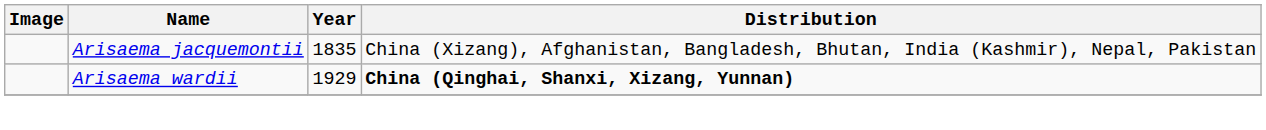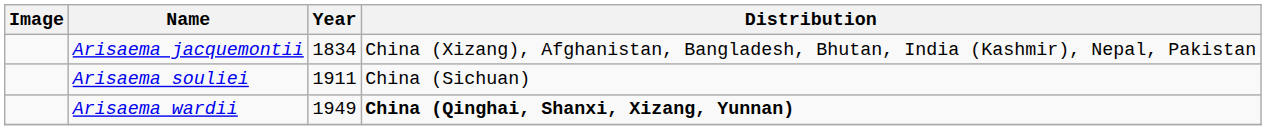 <table class="wikitable sortable">
 <tr>
 <th>Image</th>
 <th>Name</th>
 <th>Year</th>
 <th>Distribution</th>
 </tr>
 <tr>
 <td></td>
 <td><em><a href='#'>Arisaema jacquemontii</a></em> </td>
-<td>1835</td>
+<td>1834</td>
 <td>China (Xizang), Afghanistan, Bangladesh, Bhutan, India (Kashmir), Nepal, Pakistan</td>
 </tr>
 <tr>
 <td></td>
+<td><em><a href='#'>Arisaema souliei</a></em> </td>
+<td>1911</td>
+<td>China (Sichuan)</td>
+</tr>
+<tr>
+<td></td>
 <td><em><a href='#'>Arisaema wardii</a></em> </td>
-<td>1929</td>
+<td>1949</td>
 <td><strong>China (Qinghai, Shanxi, Xizang, Yunnan)</strong></td>
 </tr>
 <tr>
 </tr>
 </table>
